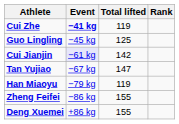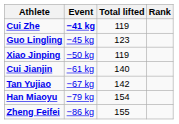 <table class="wikitable" style="font-size:90%">
 <tr>
 <th>Athlete</th>
 <th>Event</th>
 <th>Total lifted</th>
 <th>Rank</th>
 </tr>
 <tr style="text-align:center">
 <td style="text-align:left"><strong><a href='#'>Cui Zhe</a></strong></td>
 <td style="text-align:left"><strong><a href='#'>−41 kg</a></strong></td>
 <td>119 <strong></strong></td>
 <td></td>
 </tr>
 <tr style="text-align:center">
 <td style="text-align:left"><strong><a href='#'>Guo Lingling</a></strong></td>
 <td style="text-align:left"><a href='#'>−45 kg</a></td>
-<td>125 <strong></strong> <strong></strong></td>
+<td>123 <strong></strong> <strong></strong></td>
+<td></td>
+</tr>
+<tr style="text-align:center">
+<td style="text-align:left"><strong><a href='#'>Xiao Jinping</a></strong></td>
+<td style="text-align:left"><a href='#'>−50 kg</a></td>
+<td>119</td>
 <td></td>
 </tr>
 <tr style="text-align:center">
 <td style="text-align:left"><strong><a href='#'>Cui Jianjin</a></strong></td>
-<td style="background: lavender; text-align:left"><a href='#'>−61 kg</a></td>
-<td>142</td>
+<td style="text-align:left"><a href='#'>−61 kg</a></td>
+<td>140</td>
 <td></td>
 </tr>
 <tr style="text-align:center">
 <td style="text-align:left"><strong><a href='#'>Tan Yujiao</a></strong></td>
 <td style="text-align:left"><a href='#'>−67 kg</a></td>
-<td>147 <strong></strong> <strong></strong></td>
+<td>142 <strong></strong> <strong></strong></td>
 <td></td>
 </tr>
 <tr style="text-align:center">
 <td style="text-align:left"><strong><a href='#'>Han Miaoyu</a></strong></td>
 <td style="text-align:left"><a href='#'>−79 kg</a></td>
-<td>119 <strong></strong> <strong></strong></td>
+<td>154 <strong></strong> <strong></strong></td>
 <td></td>
 </tr>
 <tr style="text-align:center">
 <td style="text-align:left"><strong><a href='#'>Zheng Feifei</a></strong></td>
 <td style="text-align:left"><a href='#'>−86 kg</a></td>
 <td>155</td>
 <td></td>
 </tr>
-<tr style="text-align:center">
-<td style="text-align:left"><strong><a href='#'>Deng Xuemei</a></strong></td>
-<td style="text-align:left"><a href='#'>+86 kg</a></td>
-<td>155</td>
-<td></td>
-</tr>
 </table>
